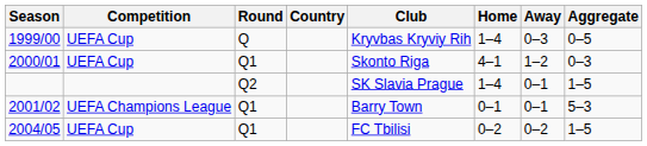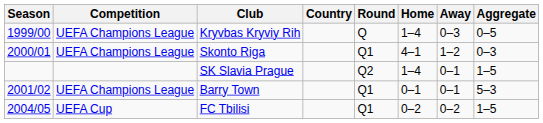 <table class="wikitable">
 <tr>
 <th>Season</th>
 <th>Competition</th>
+<th>Club</th>
+<th>Country</th>
 <th>Round</th>
-<th>Country</th>
-<th>Club</th>
 <th>Home</th>
 <th>Away</th>
 <th>Aggregate</th>
 </tr>
 <tr>
 <td><a href='#'>1999/00</a></td>
-<td><a href='#'>UEFA Cup</a></td>
+<td><a href='#'>UEFA Champions League</a></td>
+<td><a href='#'>Kryvbas Kryviy Rih</a></td>
+<td></td>
 <td>Q</td>
-<td></td>
-<td><a href='#'>Kryvbas Kryviy Rih</a></td>
 <td>1–4</td>
 <td>0–3</td>
 <td>0–5</td>
 </tr>
 <tr>
 <td><a href='#'>2000/01</a></td>
-<td><a href='#'>UEFA Cup</a></td>
+<td><a href='#'>UEFA Champions League</a></td>
+<td><a href='#'>Skonto Riga</a></td>
+<td></td>
 <td>Q1</td>
-<td></td>
-<td><a href='#'>Skonto Riga</a></td>
 <td>4–1</td>
 <td>1–2</td>
 <td>0–3</td>
 </tr>
 <tr>
 <td></td>
 <td></td>
+<td><a href='#'>SK Slavia Prague</a></td>
+<td></td>
 <td>Q2</td>
-<td></td>
-<td><a href='#'>SK Slavia Prague</a></td>
 <td>1–4</td>
 <td>0–1</td>
 <td>1–5</td>
 </tr>
 <tr>
 <td><a href='#'>2001/02</a></td>
 <td><a href='#'>UEFA Champions League</a></td>
+<td><a href='#'>Barry Town</a></td>
+<td></td>
 <td>Q1</td>
-<td></td>
-<td><a href='#'>Barry Town</a></td>
 <td>0–1</td>
 <td>0–1</td>
 <td>5–3</td>
 </tr>
 <tr>
 <td><a href='#'>2004/05</a></td>
 <td><a href='#'>UEFA Cup</a></td>
+<td><a href='#'>FC Tbilisi</a></td>
+<td></td>
 <td>Q1</td>
-<td></td>
-<td><a href='#'>FC Tbilisi</a></td>
 <td>0–2</td>
 <td>0–2</td>
 <td>1–5</td>
 </tr>
 </table>
